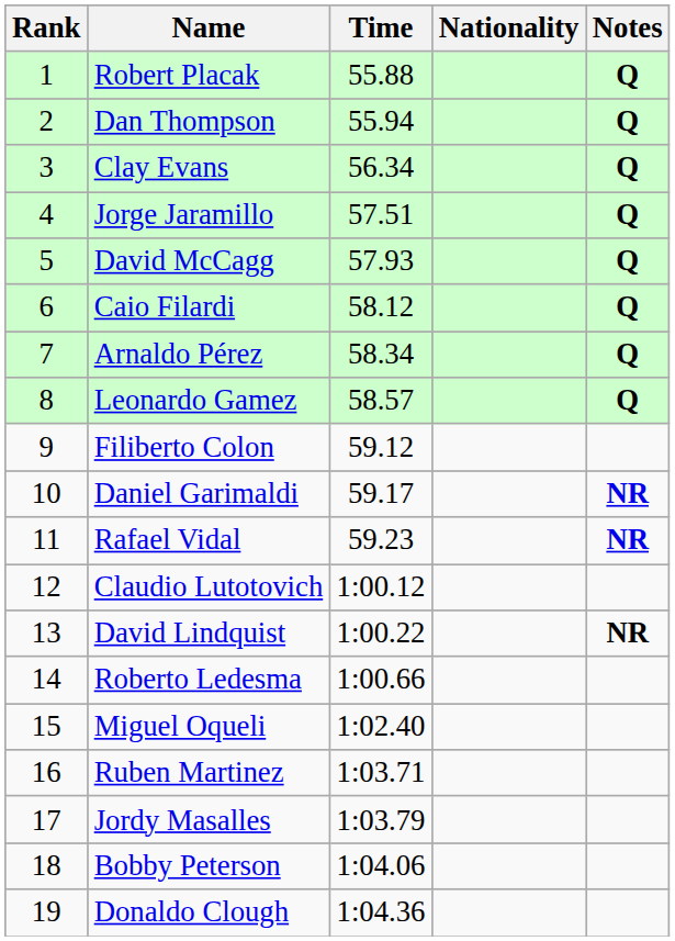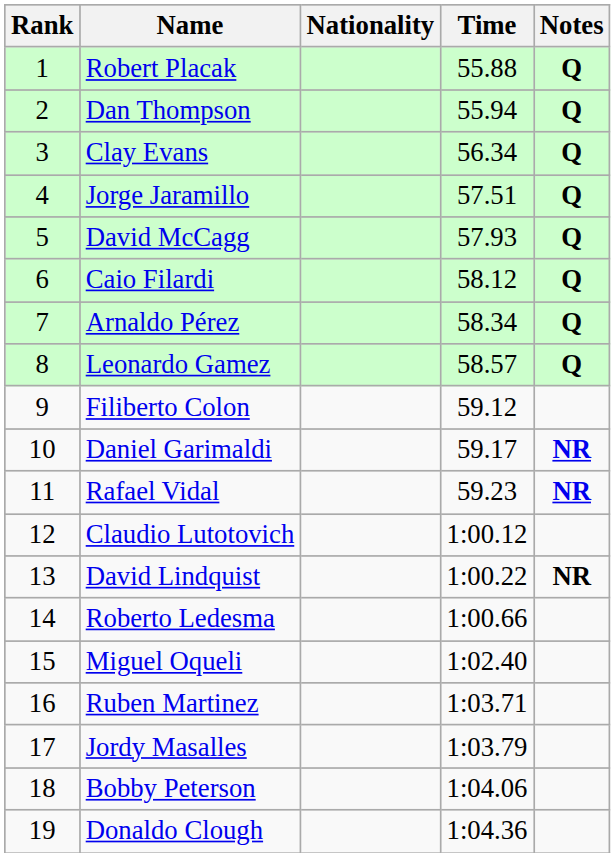 <table class="wikitable sortable" style="text-align:center">
 <tr>
 <th>Rank</th>
 <th>Name</th>
+<th>Nationality</th>
 <th>Time</th>
-<th>Nationality</th>
 <th>Notes</th>
 </tr>
 <tr bgcolor=ccffcc>
 <td>1</td>
 <td align=left><a href='#'>Robert Placak</a></td>
+<td align=left></td>
 <td>55.88</td>
-<td align=left></td>
 <td><strong>Q</strong></td>
 </tr>
 <tr bgcolor=ccffcc>
 <td>2</td>
 <td align=left><a href='#'>Dan Thompson</a></td>
+<td align=left></td>
 <td>55.94</td>
-<td align=left></td>
 <td><strong>Q</strong></td>
 </tr>
 <tr bgcolor=ccffcc>
 <td>3</td>
 <td align=left><a href='#'>Clay Evans</a></td>
+<td align=left></td>
 <td>56.34</td>
-<td align=left></td>
 <td><strong>Q</strong></td>
 </tr>
 <tr bgcolor=ccffcc>
 <td>4</td>
 <td align=left><a href='#'>Jorge Jaramillo</a></td>
+<td align=left></td>
 <td>57.51</td>
-<td align=left></td>
 <td><strong>Q</strong></td>
 </tr>
 <tr bgcolor=ccffcc>
 <td>5</td>
 <td align=left><a href='#'>David McCagg</a></td>
+<td align=left></td>
 <td>57.93</td>
-<td align=left></td>
 <td><strong>Q</strong></td>
 </tr>
 <tr bgcolor=ccffcc>
 <td>6</td>
 <td align=left><a href='#'>Caio Filardi</a></td>
+<td align=left></td>
 <td>58.12</td>
-<td align=left></td>
 <td><strong>Q</strong></td>
 </tr>
 <tr bgcolor=ccffcc>
 <td>7</td>
 <td align=left><a href='#'>Arnaldo Pérez</a></td>
+<td align=left></td>
 <td>58.34</td>
-<td align=left></td>
 <td><strong>Q</strong></td>
 </tr>
 <tr bgcolor=ccffcc>
 <td>8</td>
 <td align=left><a href='#'>Leonardo Gamez</a></td>
+<td align=left></td>
 <td>58.57</td>
-<td align=left></td>
 <td><strong>Q</strong></td>
 </tr>
 <tr>
 <td>9</td>
 <td align=left><a href='#'>Filiberto Colon</a></td>
+<td align=left></td>
 <td>59.12</td>
-<td align=left></td>
 <td></td>
 </tr>
 <tr>
 <td>10</td>
 <td align=left><a href='#'>Daniel Garimaldi</a></td>
+<td align=left></td>
 <td>59.17</td>
-<td align=left></td>
 <td><strong><a href='#'>NR</a></strong></td>
 </tr>
 <tr>
 <td>11</td>
 <td align=left><a href='#'>Rafael Vidal</a></td>
+<td align=left></td>
 <td>59.23</td>
-<td align=left></td>
 <td><strong><a href='#'>NR</a></strong></td>
 </tr>
 <tr>
 <td>12</td>
 <td align=left><a href='#'>Claudio Lutotovich</a></td>
+<td align=left></td>
 <td>1:00.12</td>
-<td align=left></td>
 <td></td>
 </tr>
 <tr>
 <td>13</td>
 <td align=left><a href='#'>David Lindquist</a></td>
+<td align=left></td>
 <td>1:00.22</td>
-<td align=left></td>
 <td><strong>NR</strong></td>
 </tr>
 <tr>
 <td>14</td>
 <td align=left><a href='#'>Roberto Ledesma</a></td>
+<td align=left></td>
 <td>1:00.66</td>
-<td align=left></td>
 <td></td>
 </tr>
 <tr>
 <td>15</td>
 <td align=left><a href='#'>Miguel Oqueli</a></td>
+<td align=left></td>
 <td>1:02.40</td>
-<td align=left></td>
 <td></td>
 </tr>
 <tr>
 <td>16</td>
 <td align=left><a href='#'>Ruben Martinez</a></td>
+<td align=left></td>
 <td>1:03.71</td>
-<td align=left></td>
 <td></td>
 </tr>
 <tr>
 <td>17</td>
 <td align=left><a href='#'>Jordy Masalles</a></td>
+<td align=left></td>
 <td>1:03.79</td>
-<td align=left></td>
 <td></td>
 </tr>
 <tr>
 <td>18</td>
 <td align=left><a href='#'>Bobby Peterson</a></td>
+<td align=left></td>
 <td>1:04.06</td>
-<td align=left></td>
 <td></td>
 </tr>
 <tr>
 <td>19</td>
 <td align=left><a href='#'>Donaldo Clough</a></td>
+<td align=left></td>
 <td>1:04.36</td>
-<td align=left></td>
 <td></td>
 </tr>
 </table>
